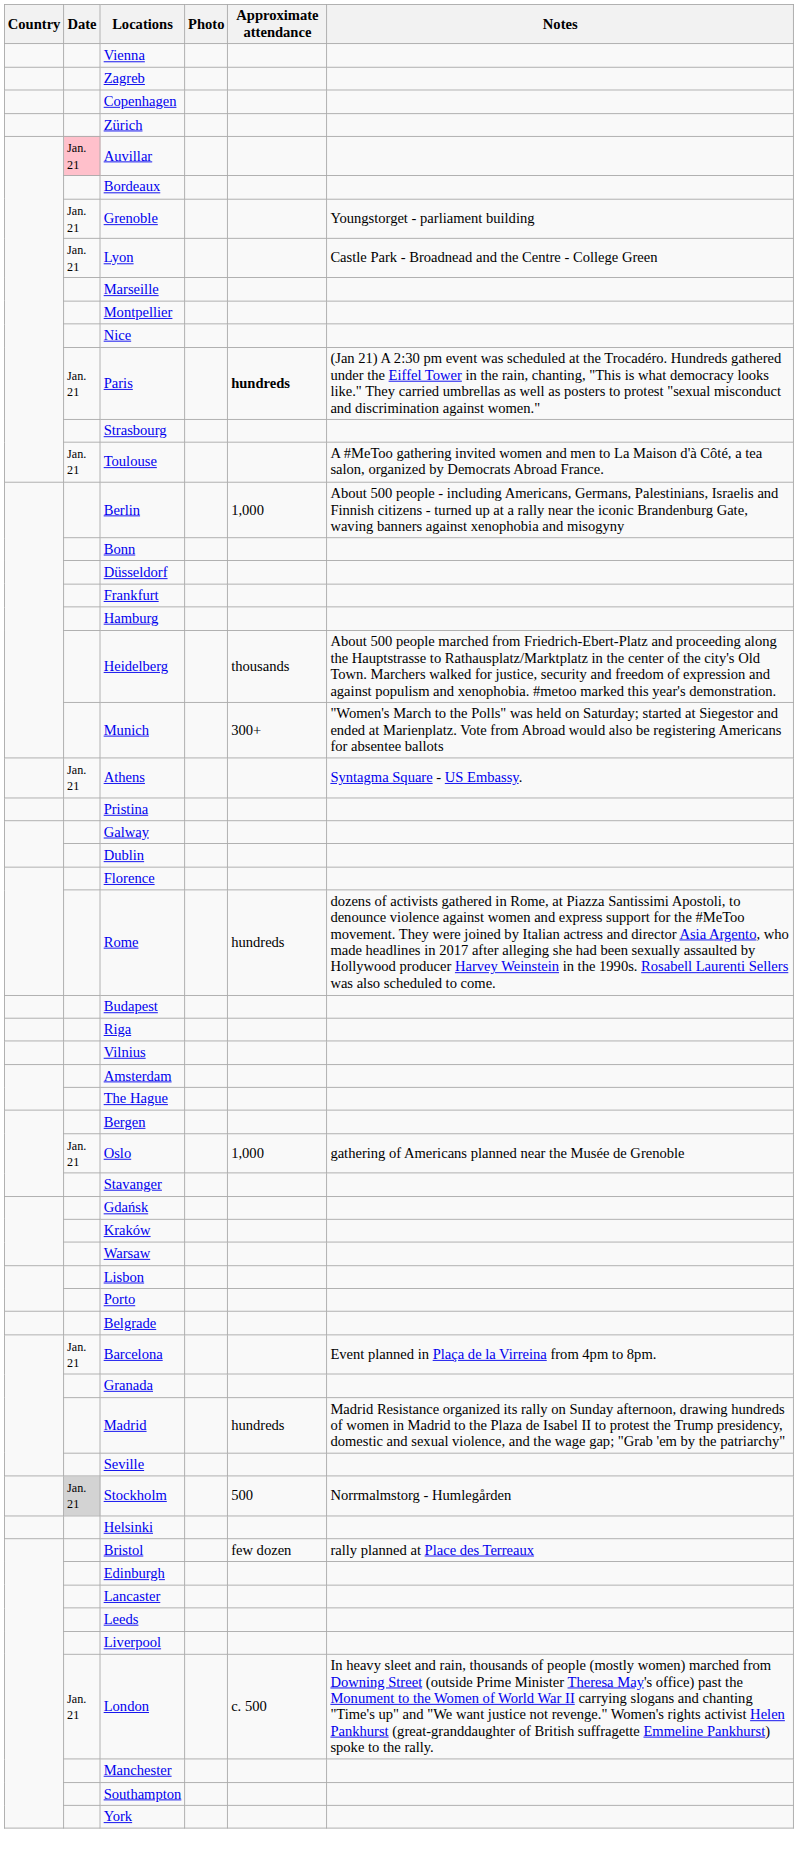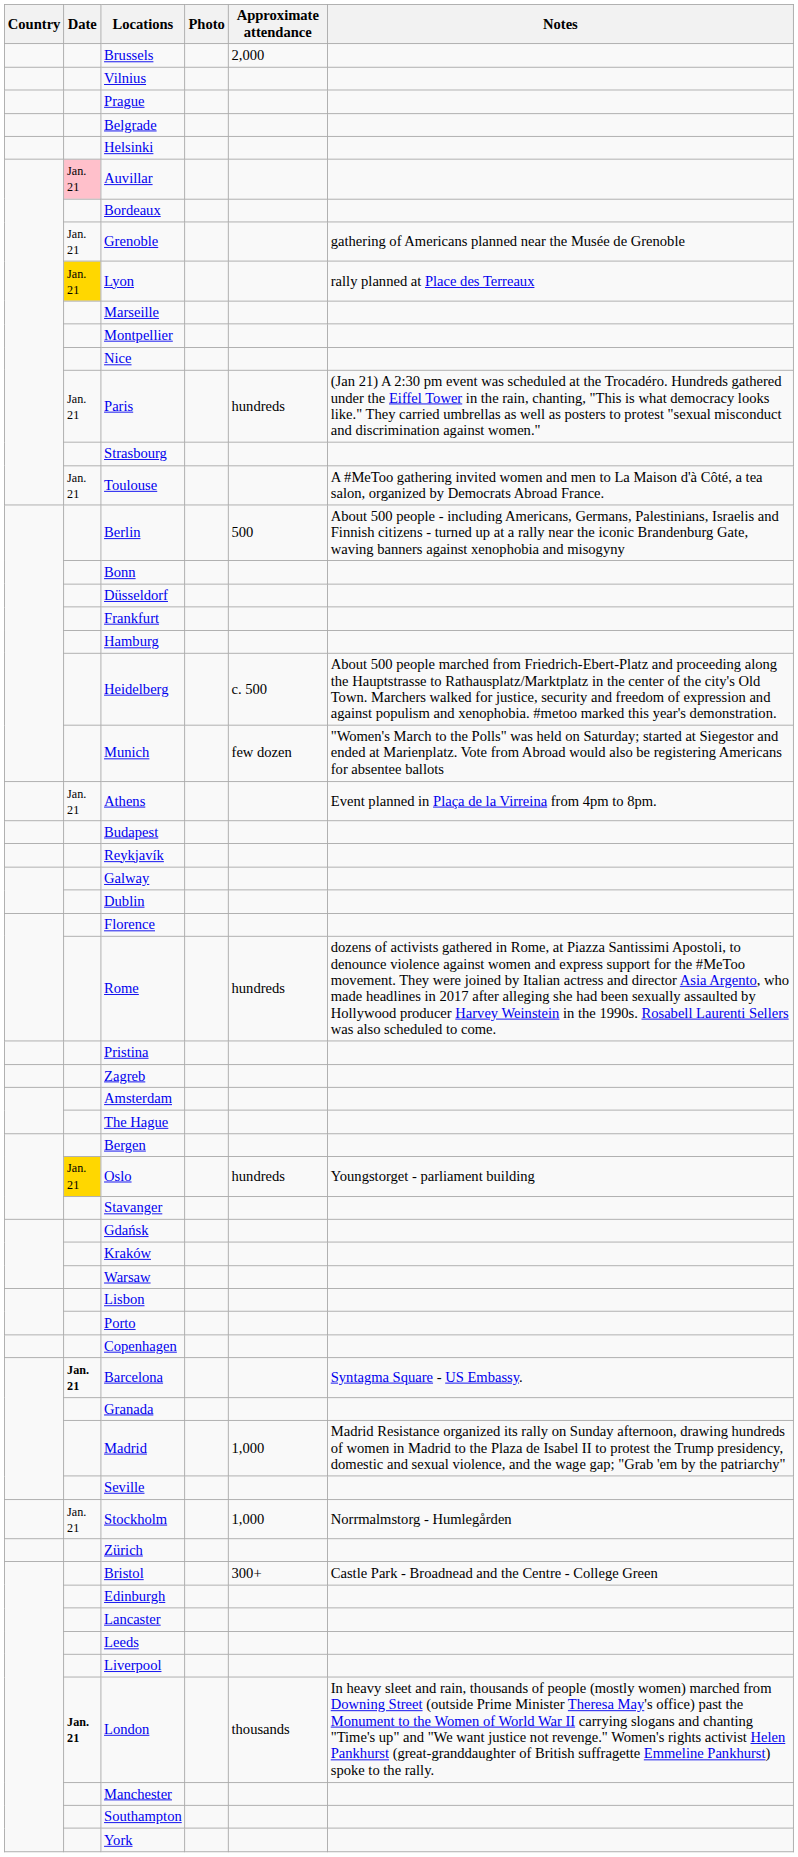 <table class="wikitable sortable">
 <tr>
 <th scope="col">Country</th>
 <th scope="col">Date</th>
 <th scope="col">Locations</th>
 <th scope="col" class="unsortable">Photo</th>
 <th scope="col" data-sort-type="number">Approximate attendance</th>
 <th scope="col">Notes</th>
 </tr>
 <tr>
 <td></td>
 <td></td>
-<td><a href='#'>Vienna</a></td>
+<td><a href='#'>Brussels</a></td>
+<td></td>
+<td>2,000</td>
+<td></td>
+</tr>
+<tr>
+<td></td>
+<td></td>
+<td><a href='#'>Vilnius</a></td>
 <td></td>
 <td></td>
 <td></td>
 </tr>
 <tr>
 <td></td>
 <td></td>
-<td><a href='#'>Zagreb</a></td>
+<td><a href='#'>Prague</a></td>
 <td></td>
 <td></td>
 <td></td>
 </tr>
 <tr>
 <td></td>
 <td></td>
-<td><a href='#'>Copenhagen</a></td>
+<td><a href='#'>Belgrade</a></td>
 <td></td>
 <td></td>
 <td></td>
 </tr>
 <tr>
 <td></td>
 <td></td>
-<td><a href='#'>Zürich</a></td>
+<td><a href='#'>Helsinki</a></td>
 <td></td>
 <td></td>
 <td></td>
 </tr>
 <tr>
 <td rowspan="10"></td>
 <td style="background: pink;"><small>Jan. 21</small></td>
 <td><a href='#'>Auvillar</a></td>
 <td></td>
 <td></td>
 <td></td>
 </tr>
 <tr>
 <td></td>
 <td><a href='#'>Bordeaux</a></td>
 <td></td>
 <td></td>
 <td></td>
 </tr>
 <tr>
 <td><small>Jan. 21</small></td>
 <td><a href='#'>Grenoble</a></td>
 <td></td>
 <td></td>
-<td>Youngstorget - parliament building</td>
+<td>gathering of Americans planned near the Musée de Grenoble</td>
 </tr>
 <tr>
-<td><small>Jan. 21</small></td>
+<td style="background: gold;"><small>Jan. 21</small></td>
 <td><a href='#'>Lyon</a></td>
 <td></td>
 <td></td>
-<td>Castle Park - Broadnead and the Centre - College Green</td>
+<td>rally planned at <a href='#'>Place des Terreaux</a></td>
 </tr>
 <tr>
 <td></td>
 <td><a href='#'>Marseille</a></td>
 <td></td>
 <td></td>
 <td></td>
 </tr>
 <tr>
 <td></td>
 <td><a href='#'>Montpellier</a></td>
 <td></td>
 <td></td>
 <td></td>
 </tr>
 <tr>
 <td></td>
 <td><a href='#'>Nice</a></td>
 <td></td>
 <td></td>
 <td></td>
 </tr>
 <tr>
 <td><small>Jan. 21</small></td>
 <td><a href='#'>Paris</a></td>
 <td></td>
-<td data-sort-value="199"><strong>hundreds</strong></td>
+<td data-sort-value="199">hundreds</td>
 <td>(Jan 21) A 2:30 pm event was scheduled at the Trocadéro. Hundreds gathered under the <a href='#'>Eiffel Tower</a> in the rain, chanting, "This is what democracy looks like." They carried umbrellas as well as posters to protest "sexual misconduct and discrimination against women."</td>
 </tr>
 <tr>
 <td></td>
 <td><a href='#'>Strasbourg</a></td>
 <td></td>
 <td></td>
 <td></td>
 </tr>
 <tr>
 <td><small>Jan. 21</small></td>
 <td><a href='#'>Toulouse</a></td>
 <td></td>
 <td></td>
 <td>A #MeToo gathering invited women and men to La Maison d'à Côté, a tea salon, organized by Democrats Abroad France.</td>
 </tr>
 <tr>
 <td rowspan=7></td>
 <td></td>
 <td><a href='#'>Berlin</a></td>
 <td></td>
-<td>1,000</td>
+<td>500</td>
 <td>About 500 people - including Americans, Germans, Palestinians, Israelis and Finnish citizens - turned up at a rally near the iconic Brandenburg Gate, waving banners against xenophobia and misogyny</td>
 </tr>
 <tr>
 <td></td>
 <td><a href='#'>Bonn</a></td>
 <td></td>
 <td></td>
 <td></td>
 </tr>
 <tr>
 <td></td>
 <td><a href='#'>Düsseldorf</a></td>
 <td></td>
 <td></td>
 <td></td>
 </tr>
 <tr>
 <td></td>
 <td><a href='#'>Frankfurt</a></td>
 <td></td>
 <td></td>
 <td></td>
 </tr>
 <tr>
 <td></td>
 <td><a href='#'>Hamburg</a></td>
 <td></td>
 <td></td>
 <td></td>
 </tr>
 <tr>
 <td></td>
 <td><a href='#'>Heidelberg</a></td>
 <td></td>
-<td data-sort-value="1,999">thousands</td>
+<td data-sort-value="500">c. 500</td>
 <td>About 500 people marched from Friedrich-Ebert-Platz and proceeding along the Hauptstrasse to Rathausplatz/Marktplatz in the center of the city's Old Town. Marchers walked for justice, security and freedom of expression and against populism and xenophobia. #metoo marked this year's demonstration.</td>
 </tr>
 <tr>
 <td></td>
 <td><a href='#'>Munich</a></td>
 <td></td>
-<td data-sort-value="301">300+</td>
+<td data-sort-value="36">few dozen</td>
 <td>"Women's March to the Polls" was held on Saturday; started at Siegestor and ended at Marienplatz. Vote from Abroad would also be registering Americans for absentee ballots</td>
 </tr>
 <tr>
 <td></td>
 <td><small>Jan. 21</small></td>
 <td><a href='#'>Athens</a></td>
 <td></td>
 <td></td>
-<td><a href='#'>Syntagma Square</a> - <a href='#'>US Embassy</a>.</td>
+<td>Event planned in <a href='#'>Plaça de la Virreina</a> from 4pm to 8pm.</td>
 </tr>
 <tr>
 <td></td>
 <td></td>
-<td><a href='#'>Pristina</a></td>
+<td><a href='#'>Budapest</a></td>
+<td></td>
+<td></td>
+<td></td>
+</tr>
+<tr>
+<td></td>
+<td></td>
+<td><a href='#'>Reykjavík</a></td>
 <td></td>
 <td></td>
 <td></td>
 </tr>
 <tr>
 <td rowspan="2"></td>
 <td></td>
 <td><a href='#'>Galway</a></td>
 <td></td>
 <td></td>
 <td></td>
 </tr>
 <tr>
 <td></td>
 <td><a href='#'>Dublin</a></td>
 <td></td>
 <td></td>
 <td></td>
 </tr>
 <tr>
 <td rowspan="2"></td>
 <td></td>
 <td><a href='#'>Florence</a></td>
 <td></td>
 <td></td>
 <td></td>
 </tr>
 <tr>
 <td></td>
 <td><a href='#'>Rome</a></td>
 <td></td>
 <td data-sort-value="199">hundreds</td>
 <td>dozens of activists gathered in Rome, at Piazza Santissimi Apostoli, to denounce violence against women and express support for the #MeToo movement. They were joined by Italian actress and director <a href='#'>Asia Argento</a>, who made headlines in 2017 after alleging she had been sexually assaulted by Hollywood producer <a href='#'>Harvey Weinstein</a> in the 1990s. <a href='#'>Rosabell Laurenti Sellers</a> was also scheduled to come.</td>
 </tr>
 <tr>
 <td></td>
 <td></td>
-<td><a href='#'>Budapest</a></td>
+<td><a href='#'>Pristina</a></td>
 <td></td>
 <td></td>
 <td></td>
 </tr>
 <tr>
 <td></td>
 <td></td>
-<td><a href='#'>Riga</a></td>
-<td></td>
-<td></td>
-<td></td>
-</tr>
-<tr>
-<td></td>
-<td></td>
-<td><a href='#'>Vilnius</a></td>
+<td><a href='#'>Zagreb</a></td>
 <td></td>
 <td></td>
 <td></td>
 </tr>
 <tr>
 <td rowspan="2"></td>
 <td></td>
 <td><a href='#'>Amsterdam</a></td>
 <td></td>
 <td></td>
 <td></td>
 </tr>
 <tr>
 <td></td>
 <td><a href='#'>The Hague</a></td>
 <td></td>
 <td></td>
 <td></td>
 </tr>
 <tr>
 <td rowspan="3"></td>
 <td></td>
 <td><a href='#'>Bergen</a></td>
 <td></td>
 <td></td>
 <td></td>
 </tr>
 <tr>
-<td><small>Jan. 21</small></td>
+<td style="background: gold;"><small>Jan. 21</small></td>
 <td><a href='#'>Oslo</a></td>
 <td></td>
-<td>1,000</td>
-<td>gathering of Americans planned near the Musée de Grenoble</td>
+<td data-sort-value="199">hundreds</td>
+<td>Youngstorget - parliament building</td>
 </tr>
 <tr>
 <td></td>
 <td><a href='#'>Stavanger</a></td>
 <td></td>
 <td></td>
 <td></td>
 </tr>
 <tr>
 <td rowspan="3"></td>
 <td></td>
 <td><a href='#'>Gdańsk</a></td>
 <td></td>
 <td></td>
 <td></td>
 </tr>
 <tr>
 <td></td>
 <td><a href='#'>Kraków</a></td>
 <td></td>
 <td></td>
 <td></td>
 </tr>
 <tr>
 <td></td>
 <td><a href='#'>Warsaw</a></td>
 <td></td>
 <td></td>
 <td></td>
 </tr>
 <tr>
 <td rowspan="2"></td>
 <td></td>
 <td><a href='#'>Lisbon</a></td>
 <td></td>
 <td></td>
 <td></td>
 </tr>
 <tr>
 <td></td>
 <td><a href='#'>Porto</a></td>
 <td></td>
 <td></td>
 <td></td>
 </tr>
 <tr>
 <td></td>
 <td></td>
-<td><a href='#'>Belgrade</a></td>
+<td><a href='#'>Copenhagen</a></td>
 <td></td>
 <td></td>
 <td></td>
 </tr>
 <tr>
 <td rowspan="4"></td>
-<td><small>Jan. 21</small></td>
+<td><strong><small>Jan. 21</small></strong></td>
 <td><a href='#'>Barcelona</a></td>
 <td></td>
 <td></td>
-<td>Event planned in <a href='#'>Plaça de la Virreina</a> from 4pm to 8pm.</td>
+<td><a href='#'>Syntagma Square</a> - <a href='#'>US Embassy</a>.</td>
 </tr>
 <tr>
 <td></td>
 <td><a href='#'>Granada</a></td>
 <td></td>
 <td></td>
 <td></td>
 </tr>
 <tr>
 <td></td>
 <td><a href='#'>Madrid</a></td>
 <td></td>
-<td data-sort-value="199">hundreds</td>
+<td>1,000</td>
 <td>Madrid Resistance organized its rally on Sunday afternoon, drawing hundreds of women in Madrid to the Plaza de Isabel II to protest the Trump presidency, domestic and sexual violence, and the wage gap; "Grab 'em by the patriarchy"</td>
 </tr>
 <tr>
 <td></td>
 <td><a href='#'>Seville</a></td>
 <td></td>
 <td></td>
 <td></td>
 </tr>
 <tr>
 <td rowspan="1"></td>
-<td style="background: lightgrey;"><small>Jan. 21</small></td>
+<td><small>Jan. 21</small></td>
 <td><a href='#'>Stockholm</a></td>
 <td></td>
-<td>500</td>
+<td>1,000</td>
 <td>Norrmalmstorg - Humlegården</td>
 </tr>
 <tr>
 <td></td>
 <td></td>
-<td><a href='#'>Helsinki</a></td>
+<td><a href='#'>Zürich</a></td>
 <td></td>
 <td></td>
 <td></td>
 </tr>
 <tr>
 <td rowspan="9"></td>
 <td></td>
 <td><a href='#'>Bristol</a></td>
 <td></td>
-<td data-sort-value="36">few dozen</td>
-<td>rally planned at <a href='#'>Place des Terreaux</a></td>
+<td data-sort-value="301">300+</td>
+<td>Castle Park - Broadnead and the Centre - College Green</td>
 </tr>
 <tr>
 <td></td>
 <td><a href='#'>Edinburgh</a></td>
 <td></td>
 <td></td>
 <td></td>
 </tr>
 <tr>
 <td></td>
 <td><a href='#'>Lancaster</a></td>
 <td></td>
 <td></td>
 <td></td>
 </tr>
 <tr>
 <td></td>
 <td><a href='#'>Leeds</a></td>
 <td></td>
 <td></td>
 <td></td>
 </tr>
 <tr>
 <td></td>
 <td><a href='#'>Liverpool</a></td>
 <td></td>
 <td></td>
 <td></td>
 </tr>
 <tr>
-<td><small>Jan. 21</small></td>
+<td><strong><small>Jan. 21</small></strong></td>
 <td><a href='#'>London</a></td>
 <td></td>
-<td data-sort-value="500">c. 500</td>
+<td data-sort-value="1,999">thousands</td>
 <td>In heavy sleet and rain, thousands of people (mostly women) marched from <a href='#'>Downing Street</a> (outside Prime Minister <a href='#'>Theresa May</a>'s office) past the <a href='#'>Monument to the Women of World War II</a> carrying slogans and chanting "Time's up" and "We want justice not revenge."  Women's rights activist <a href='#'>Helen Pankhurst</a> (great-granddaughter of British suffragette <a href='#'>Emmeline Pankhurst</a>) spoke to the rally.</td>
 </tr>
 <tr>
 <td></td>
 <td><a href='#'>Manchester</a></td>
 <td></td>
 <td></td>
 <td></td>
 </tr>
 <tr>
 <td></td>
 <td><a href='#'>Southampton</a></td>
 <td></td>
 <td></td>
 <td></td>
 </tr>
 <tr>
 <td></td>
 <td><a href='#'>York</a></td>
 <td></td>
 <td></td>
 <td></td>
 </tr>
 </table>
